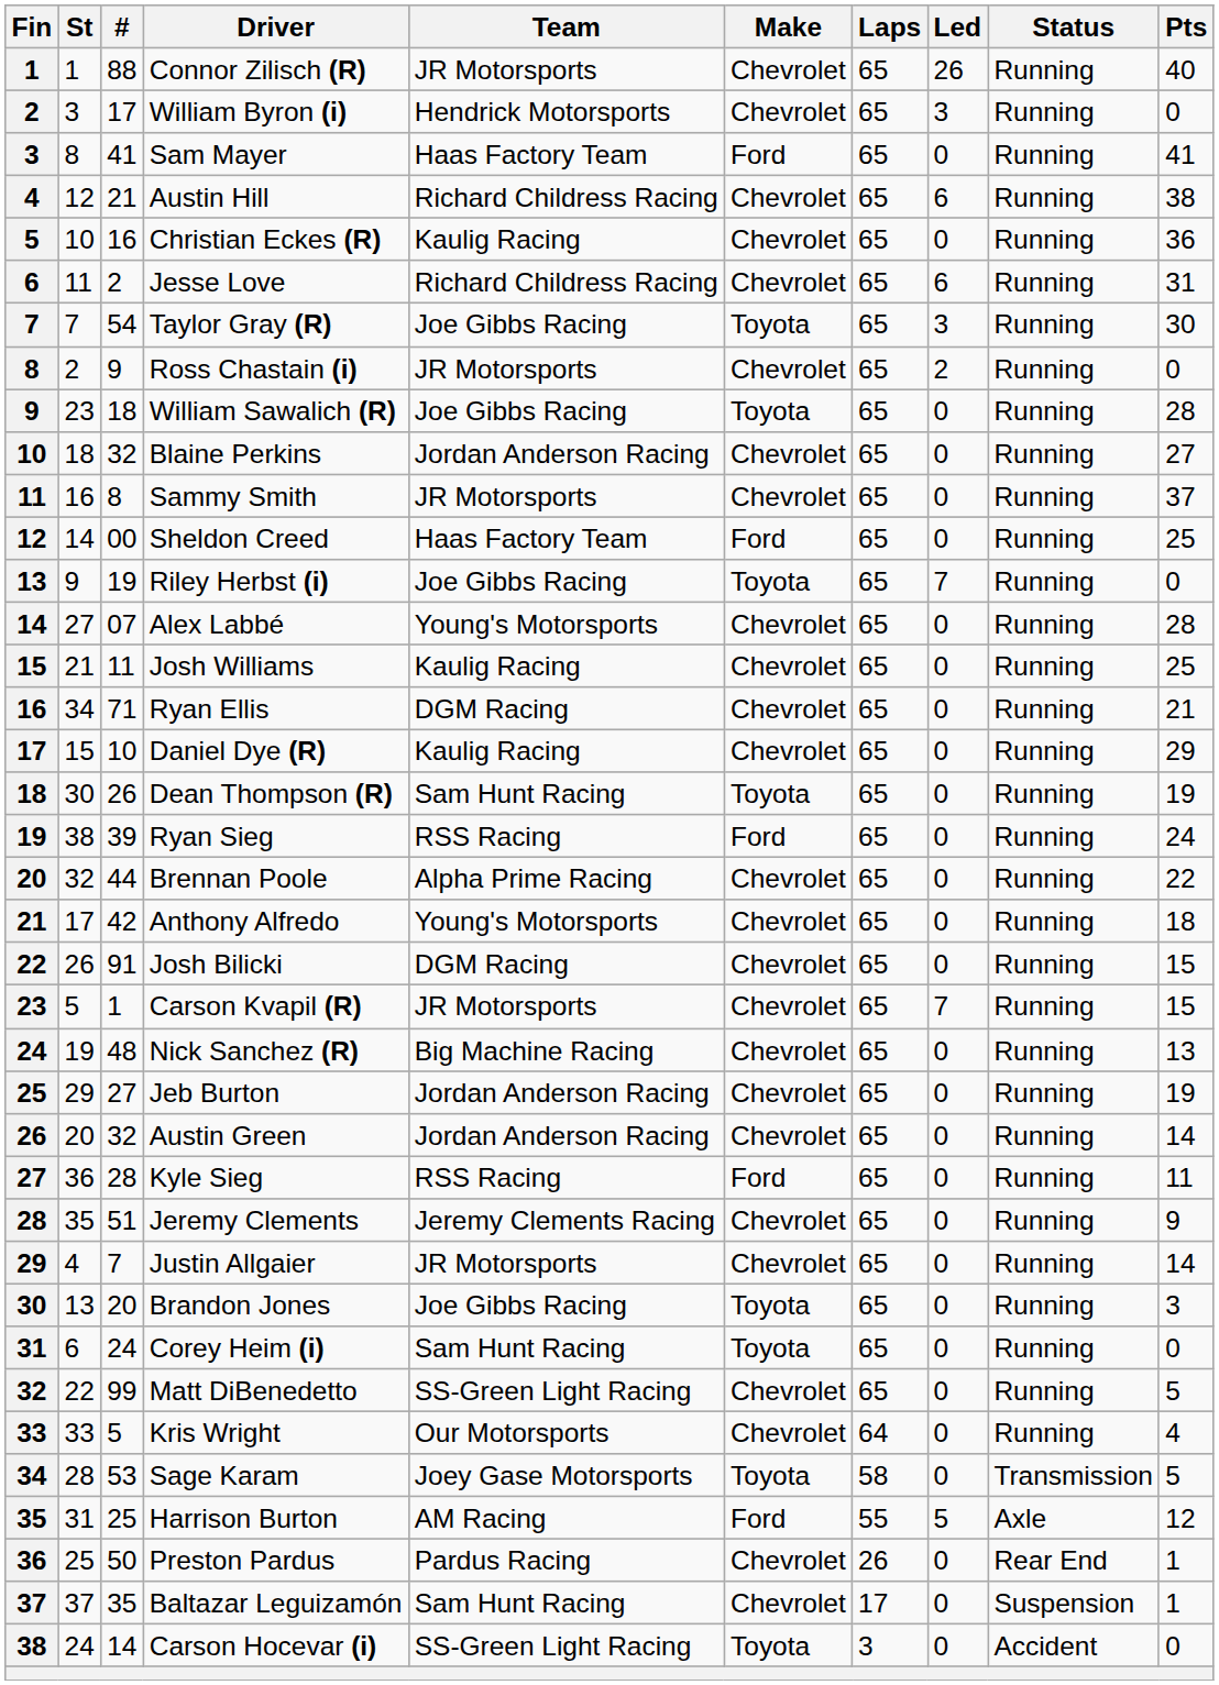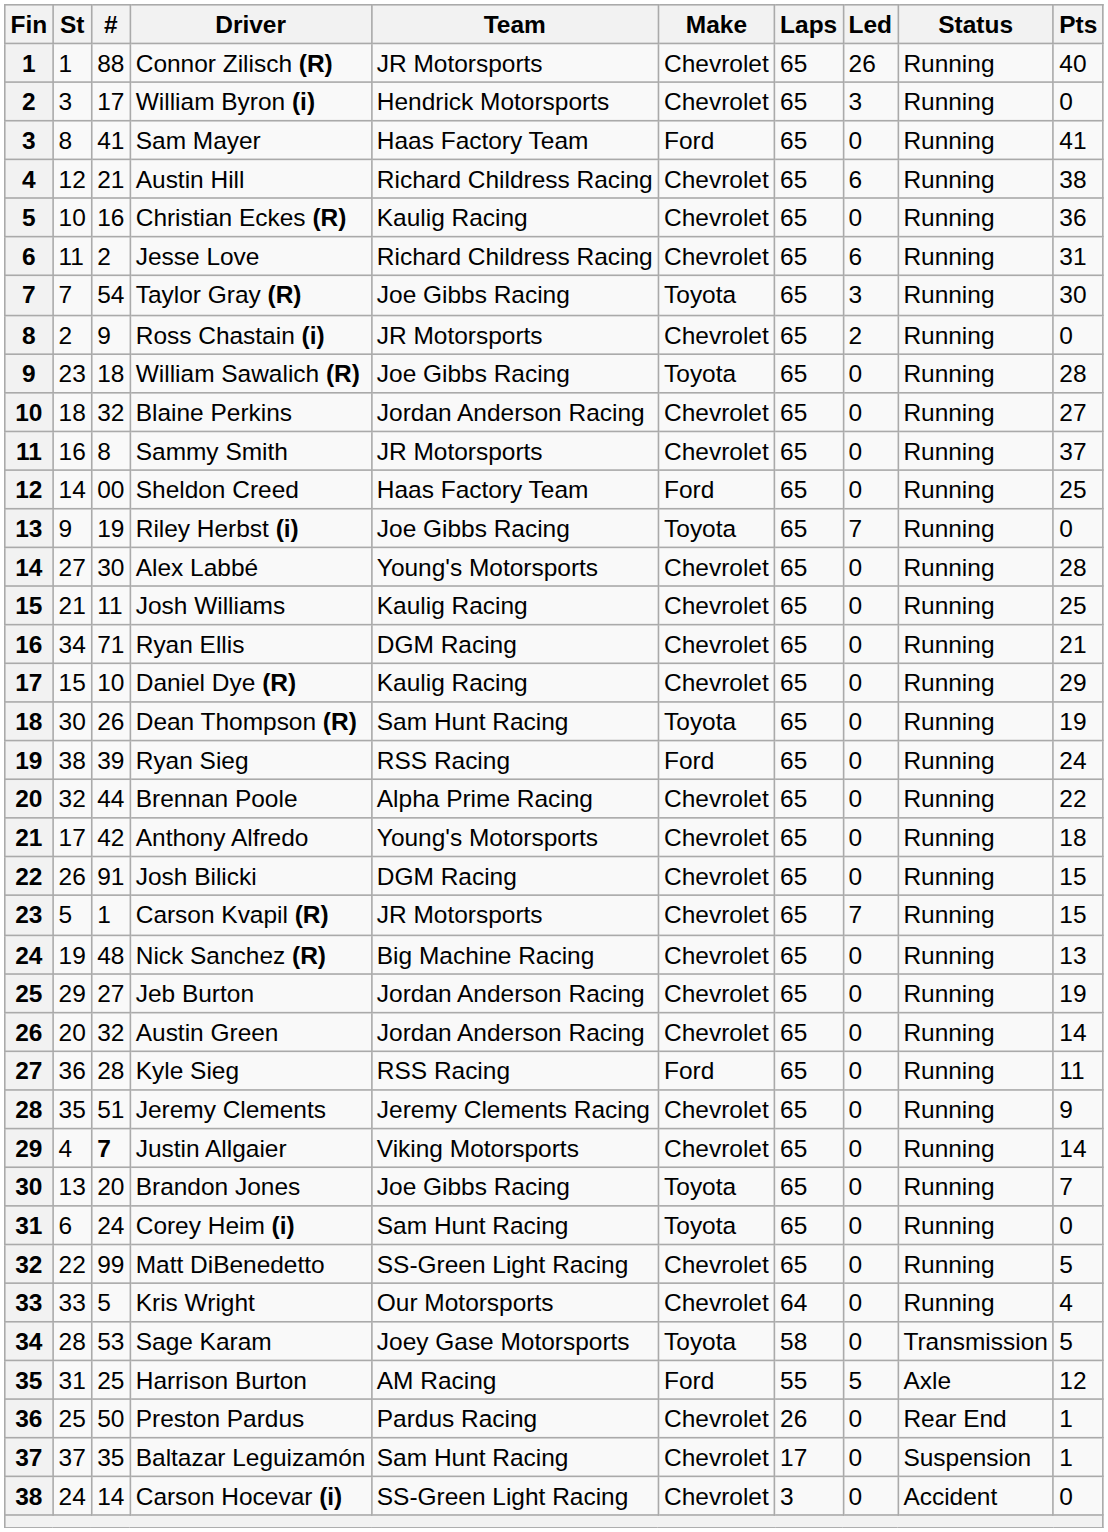 <table class="wikitable" style="font-size:95%">
 <tr>
 <th>Fin</th>
 <th>St</th>
 <th>#</th>
 <th>Driver</th>
 <th>Team</th>
 <th>Make</th>
 <th>Laps</th>
 <th>Led</th>
 <th>Status</th>
 <th>Pts</th>
 </tr>
 <tr>
 <th>1</th>
 <td>1</td>
 <td>88</td>
 <td>Connor Zilisch <strong>(R)</strong></td>
 <td>JR Motorsports</td>
 <td>Chevrolet</td>
 <td>65</td>
 <td>26</td>
 <td>Running</td>
 <td>40</td>
 </tr>
 <tr>
 <th>2</th>
 <td>3</td>
 <td>17</td>
 <td>William Byron <strong>(i)</strong></td>
 <td>Hendrick Motorsports</td>
 <td>Chevrolet</td>
 <td>65</td>
 <td>3</td>
 <td>Running</td>
 <td>0</td>
 </tr>
 <tr>
 <th>3</th>
 <td>8</td>
 <td>41</td>
 <td>Sam Mayer</td>
 <td>Haas Factory Team</td>
 <td>Ford</td>
 <td>65</td>
 <td>0</td>
 <td>Running</td>
 <td>41</td>
 </tr>
 <tr>
 <th>4</th>
 <td>12</td>
 <td>21</td>
 <td>Austin Hill</td>
 <td>Richard Childress Racing</td>
 <td>Chevrolet</td>
 <td>65</td>
 <td>6</td>
 <td>Running</td>
 <td>38</td>
 </tr>
 <tr>
 <th>5</th>
 <td>10</td>
 <td>16</td>
 <td>Christian Eckes <strong>(R)</strong></td>
 <td>Kaulig Racing</td>
 <td>Chevrolet</td>
 <td>65</td>
 <td>0</td>
 <td>Running</td>
 <td>36</td>
 </tr>
 <tr>
 <th>6</th>
 <td>11</td>
 <td>2</td>
 <td>Jesse Love</td>
 <td>Richard Childress Racing</td>
 <td>Chevrolet</td>
 <td>65</td>
 <td>6</td>
 <td>Running</td>
 <td>31</td>
 </tr>
 <tr>
 <th>7</th>
 <td>7</td>
 <td>54</td>
 <td>Taylor Gray <strong>(R)</strong></td>
 <td>Joe Gibbs Racing</td>
 <td>Toyota</td>
 <td>65</td>
 <td>3</td>
 <td>Running</td>
 <td>30</td>
 </tr>
 <tr>
 <th>8</th>
 <td>2</td>
 <td>9</td>
 <td>Ross Chastain <strong>(i)</strong></td>
 <td>JR Motorsports</td>
 <td>Chevrolet</td>
 <td>65</td>
 <td>2</td>
 <td>Running</td>
 <td>0</td>
 </tr>
 <tr>
 <th>9</th>
 <td>23</td>
 <td>18</td>
 <td>William Sawalich <strong>(R)</strong></td>
 <td>Joe Gibbs Racing</td>
 <td>Toyota</td>
 <td>65</td>
 <td>0</td>
 <td>Running</td>
 <td>28</td>
 </tr>
 <tr>
 <th>10</th>
 <td>18</td>
 <td>32</td>
 <td>Blaine Perkins</td>
 <td>Jordan Anderson Racing</td>
 <td>Chevrolet</td>
 <td>65</td>
 <td>0</td>
 <td>Running</td>
 <td>27</td>
 </tr>
 <tr>
 <th>11</th>
 <td>16</td>
 <td>8</td>
 <td>Sammy Smith</td>
 <td>JR Motorsports</td>
 <td>Chevrolet</td>
 <td>65</td>
 <td>0</td>
 <td>Running</td>
 <td>37</td>
 </tr>
 <tr>
 <th>12</th>
 <td>14</td>
 <td>00</td>
 <td>Sheldon Creed</td>
 <td>Haas Factory Team</td>
 <td>Ford</td>
 <td>65</td>
 <td>0</td>
 <td>Running</td>
 <td>25</td>
 </tr>
 <tr>
 <th>13</th>
 <td>9</td>
 <td>19</td>
 <td>Riley Herbst <strong>(i)</strong></td>
 <td>Joe Gibbs Racing</td>
 <td>Toyota</td>
 <td>65</td>
 <td>7</td>
 <td>Running</td>
 <td>0</td>
 </tr>
 <tr>
 <th>14</th>
 <td>27</td>
-<td>07</td>
+<td>30</td>
 <td>Alex Labbé</td>
 <td>Young's Motorsports</td>
 <td>Chevrolet</td>
 <td>65</td>
 <td>0</td>
 <td>Running</td>
 <td>28</td>
 </tr>
 <tr>
 <th>15</th>
 <td>21</td>
 <td>11</td>
 <td>Josh Williams</td>
 <td>Kaulig Racing</td>
 <td>Chevrolet</td>
 <td>65</td>
 <td>0</td>
 <td>Running</td>
 <td>25</td>
 </tr>
 <tr>
 <th>16</th>
 <td>34</td>
 <td>71</td>
 <td>Ryan Ellis</td>
 <td>DGM Racing</td>
 <td>Chevrolet</td>
 <td>65</td>
 <td>0</td>
 <td>Running</td>
 <td>21</td>
 </tr>
 <tr>
 <th>17</th>
 <td>15</td>
 <td>10</td>
 <td>Daniel Dye <strong>(R)</strong></td>
 <td>Kaulig Racing</td>
 <td>Chevrolet</td>
 <td>65</td>
 <td>0</td>
 <td>Running</td>
 <td>29</td>
 </tr>
 <tr>
 <th>18</th>
 <td>30</td>
 <td>26</td>
 <td>Dean Thompson <strong>(R)</strong></td>
 <td>Sam Hunt Racing</td>
 <td>Toyota</td>
 <td>65</td>
 <td>0</td>
 <td>Running</td>
 <td>19</td>
 </tr>
 <tr>
 <th>19</th>
 <td>38</td>
 <td>39</td>
 <td>Ryan Sieg</td>
 <td>RSS Racing</td>
 <td>Ford</td>
 <td>65</td>
 <td>0</td>
 <td>Running</td>
 <td>24</td>
 </tr>
 <tr>
 <th>20</th>
 <td>32</td>
 <td>44</td>
 <td>Brennan Poole</td>
 <td>Alpha Prime Racing</td>
 <td>Chevrolet</td>
 <td>65</td>
 <td>0</td>
 <td>Running</td>
 <td>22</td>
 </tr>
 <tr>
 <th>21</th>
 <td>17</td>
 <td>42</td>
 <td>Anthony Alfredo</td>
 <td>Young's Motorsports</td>
 <td>Chevrolet</td>
 <td>65</td>
 <td>0</td>
 <td>Running</td>
 <td>18</td>
 </tr>
 <tr>
 <th>22</th>
 <td>26</td>
 <td>91</td>
 <td>Josh Bilicki</td>
 <td>DGM Racing</td>
 <td>Chevrolet</td>
 <td>65</td>
 <td>0</td>
 <td>Running</td>
 <td>15</td>
 </tr>
 <tr>
 <th>23</th>
 <td>5</td>
 <td>1</td>
 <td>Carson Kvapil <strong>(R)</strong></td>
 <td>JR Motorsports</td>
 <td>Chevrolet</td>
 <td>65</td>
 <td>7</td>
 <td>Running</td>
 <td>15</td>
 </tr>
 <tr>
 <th>24</th>
 <td>19</td>
 <td>48</td>
 <td>Nick Sanchez <strong>(R)</strong></td>
 <td>Big Machine Racing</td>
 <td>Chevrolet</td>
 <td>65</td>
 <td>0</td>
 <td>Running</td>
 <td>13</td>
 </tr>
 <tr>
 <th>25</th>
 <td>29</td>
 <td>27</td>
 <td>Jeb Burton</td>
 <td>Jordan Anderson Racing</td>
 <td>Chevrolet</td>
 <td>65</td>
 <td>0</td>
 <td>Running</td>
 <td>19</td>
 </tr>
 <tr>
 <th>26</th>
 <td>20</td>
 <td>32</td>
 <td>Austin Green</td>
 <td>Jordan Anderson Racing</td>
 <td>Chevrolet</td>
 <td>65</td>
 <td>0</td>
 <td>Running</td>
 <td>14</td>
 </tr>
 <tr>
 <th>27</th>
 <td>36</td>
 <td>28</td>
 <td>Kyle Sieg</td>
 <td>RSS Racing</td>
 <td>Ford</td>
 <td>65</td>
 <td>0</td>
 <td>Running</td>
 <td>11</td>
 </tr>
 <tr>
 <th>28</th>
 <td>35</td>
 <td>51</td>
 <td>Jeremy Clements</td>
 <td>Jeremy Clements Racing</td>
 <td>Chevrolet</td>
 <td>65</td>
 <td>0</td>
 <td>Running</td>
 <td>9</td>
 </tr>
 <tr>
 <th>29</th>
 <td>4</td>
-<td>7</td>
+<td><strong>7</strong></td>
 <td>Justin Allgaier</td>
-<td>JR Motorsports</td>
+<td>Viking Motorsports</td>
 <td>Chevrolet</td>
 <td>65</td>
 <td>0</td>
 <td>Running</td>
 <td>14</td>
 </tr>
 <tr>
 <th>30</th>
 <td>13</td>
 <td>20</td>
 <td>Brandon Jones</td>
 <td>Joe Gibbs Racing</td>
 <td>Toyota</td>
 <td>65</td>
 <td>0</td>
 <td>Running</td>
-<td>3</td>
+<td>7</td>
 </tr>
 <tr>
 <th>31</th>
 <td>6</td>
 <td>24</td>
 <td>Corey Heim <strong>(i)</strong></td>
 <td>Sam Hunt Racing</td>
 <td>Toyota</td>
 <td>65</td>
 <td>0</td>
 <td>Running</td>
 <td>0</td>
 </tr>
 <tr>
 <th>32</th>
 <td>22</td>
 <td>99</td>
 <td>Matt DiBenedetto</td>
 <td>SS-Green Light Racing</td>
 <td>Chevrolet</td>
 <td>65</td>
 <td>0</td>
 <td>Running</td>
 <td>5</td>
 </tr>
 <tr>
 <th>33</th>
 <td>33</td>
 <td>5</td>
 <td>Kris Wright</td>
 <td>Our Motorsports</td>
 <td>Chevrolet</td>
 <td>64</td>
 <td>0</td>
 <td>Running</td>
 <td>4</td>
 </tr>
 <tr>
 <th>34</th>
 <td>28</td>
 <td>53</td>
 <td>Sage Karam</td>
 <td>Joey Gase Motorsports</td>
 <td>Toyota</td>
 <td>58</td>
 <td>0</td>
 <td>Transmission</td>
 <td>5</td>
 </tr>
 <tr>
 <th>35</th>
 <td>31</td>
 <td>25</td>
 <td>Harrison Burton</td>
 <td>AM Racing</td>
 <td>Ford</td>
 <td>55</td>
 <td>5</td>
 <td>Axle</td>
 <td>12</td>
 </tr>
 <tr>
 <th>36</th>
 <td>25</td>
 <td>50</td>
 <td>Preston Pardus</td>
 <td>Pardus Racing</td>
 <td>Chevrolet</td>
 <td>26</td>
 <td>0</td>
 <td>Rear End</td>
 <td>1</td>
 </tr>
 <tr>
 <th>37</th>
 <td>37</td>
 <td>35</td>
 <td>Baltazar Leguizamón</td>
 <td>Sam Hunt Racing</td>
 <td>Chevrolet</td>
 <td>17</td>
 <td>0</td>
 <td>Suspension</td>
 <td>1</td>
 </tr>
 <tr>
 <th>38</th>
 <td>24</td>
 <td>14</td>
 <td>Carson Hocevar <strong>(i)</strong></td>
 <td>SS-Green Light Racing</td>
-<td>Toyota</td>
+<td>Chevrolet</td>
 <td>3</td>
 <td>0</td>
 <td>Accident</td>
 <td>0</td>
 </tr>
 <tr>
 <th colspan="10"></th>
 </tr>
 </table>
